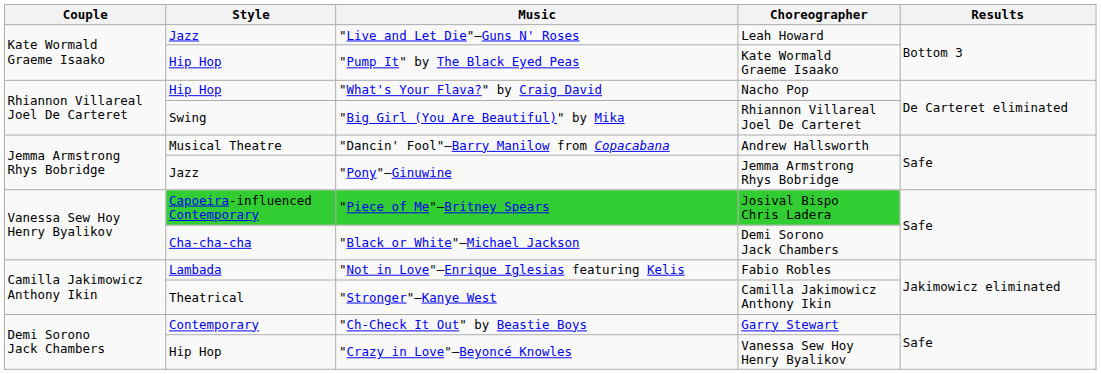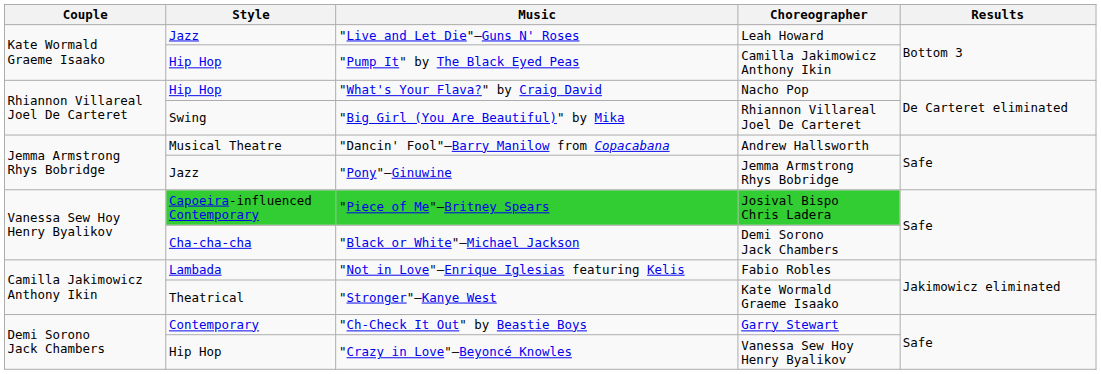 <table class="wikitable" style="width:90%;">
 <tr>
 <th>Couple</th>
 <th>Style</th>
 <th>Music</th>
 <th>Choreographer</th>
 <th>Results</th>
 </tr>
 <tr>
 <td rowspan="2">Kate Wormald<br>Graeme Isaako</td>
 <td><a href='#'>Jazz</a></td>
 <td>"<a href='#'>Live and Let Die</a>"—<a href='#'>Guns N' Roses</a></td>
 <td>Leah Howard</td>
 <td rowspan="2">Bottom 3</td>
 </tr>
 <tr>
 <td><a href='#'>Hip Hop</a></td>
 <td>"<a href='#'>Pump It</a>" by <a href='#'>The Black Eyed Peas</a></td>
-<td>Kate Wormald<br>Graeme Isaako</td>
+<td>Camilla Jakimowicz<br>Anthony Ikin</td>
 </tr>
 <tr>
 <td rowspan="2">Rhiannon Villareal<br>Joel De Carteret</td>
 <td><a href='#'>Hip Hop</a></td>
 <td>"<a href='#'>What's Your Flava?</a>" by <a href='#'>Craig David</a></td>
 <td>Nacho Pop</td>
 <td rowspan="2">De Carteret eliminated</td>
 </tr>
 <tr>
 <td>Swing</td>
 <td>"<a href='#'>Big Girl (You Are Beautiful)</a>" by <a href='#'>Mika</a></td>
 <td>Rhiannon Villareal<br>Joel De Carteret</td>
 </tr>
 <tr>
 <td rowspan="2">Jemma Armstrong <br> Rhys Bobridge</td>
 <td>Musical Theatre</td>
 <td>"Dancin' Fool"—<a href='#'>Barry Manilow</a> from <em><a href='#'>Copacabana</a></em></td>
 <td>Andrew Hallsworth</td>
 <td rowspan="2">Safe</td>
 </tr>
 <tr>
 <td>Jazz</td>
 <td>"<a href='#'>Pony</a>"—<a href='#'>Ginuwine</a></td>
 <td>Jemma Armstrong <br> Rhys Bobridge</td>
 </tr>
 <tr>
 <td rowspan="2">Vanessa Sew Hoy<br>Henry Byalikov</td>
 <td style="background:limegreen;"><a href='#'>Capoeira</a>-influenced<br><a href='#'>Contemporary</a></td>
 <td style="background:limegreen;">"<a href='#'>Piece of Me</a>"—<a href='#'>Britney Spears</a></td>
 <td style="background:limegreen;">Josival Bispo<br>Chris Ladera</td>
 <td rowspan="2">Safe</td>
 </tr>
 <tr>
 <td><a href='#'>Cha-cha-cha</a></td>
 <td>"<a href='#'>Black or White</a>"—<a href='#'>Michael Jackson</a></td>
 <td>Demi Sorono<br>Jack Chambers</td>
 </tr>
 <tr>
 <td rowspan="2">Camilla Jakimowicz<br>Anthony Ikin</td>
 <td><a href='#'>Lambada</a></td>
 <td>"<a href='#'>Not in Love</a>"—<a href='#'>Enrique Iglesias</a> featuring <a href='#'>Kelis</a></td>
 <td>Fabio Robles</td>
 <td rowspan="2">Jakimowicz eliminated</td>
 </tr>
 <tr>
 <td>Theatrical</td>
 <td>"<a href='#'>Stronger</a>"—<a href='#'>Kanye West</a></td>
-<td>Camilla Jakimowicz<br>Anthony Ikin</td>
+<td>Kate Wormald<br>Graeme Isaako</td>
 </tr>
 <tr>
 <td rowspan="2">Demi Sorono<br>Jack Chambers</td>
 <td><a href='#'>Contemporary</a></td>
 <td>"<a href='#'>Ch-Check It Out</a>" by <a href='#'>Beastie Boys</a></td>
 <td><a href='#'>Garry Stewart</a></td>
 <td rowspan="2">Safe</td>
 </tr>
 <tr>
 <td>Hip Hop</td>
 <td>"<a href='#'>Crazy in Love</a>"—<a href='#'>Beyoncé Knowles</a></td>
 <td>Vanessa Sew Hoy<br>Henry Byalikov</td>
 </tr>
 </table>
